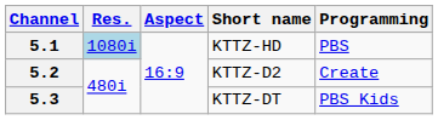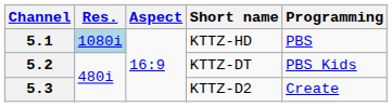 <table class="wikitable">
 <tr>
 <th scope = "col"><a href='#'>Channel</a></th>
 <th scope = "col"><a href='#'>Res.</a></th>
 <th scope = "col"><a href='#'>Aspect</a></th>
 <th scope = "col">Short name</th>
 <th scope = "col">Programming</th>
 </tr>
 <tr>
 <th scope = "row">5.1</th>
 <td style="background: lightblue;"><a href='#'>1080i</a></td>
 <td rowspan="3"><a href='#'>16:9</a></td>
 <td>KTTZ-HD</td>
 <td><a href='#'>PBS</a></td>
 </tr>
 <tr>
 <th scope = "row">5.2</th>
 <td rowspan="2"><a href='#'>480i</a></td>
+<td>KTTZ-DT</td>
+<td><a href='#'>PBS Kids</a></td>
+</tr>
+<tr>
+<th scope = "row">5.3</th>
 <td>KTTZ-D2</td>
 <td><a href='#'>Create</a></td>
 </tr>
-<tr>
-<th scope = "row">5.3</th>
-<td>KTTZ-DT</td>
-<td><a href='#'>PBS Kids</a></td>
-</tr>
 </table>
